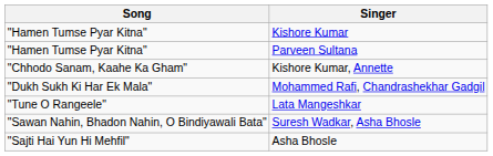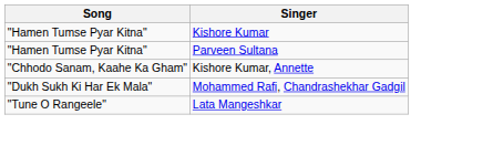 <table class="wikitable">
 <tr>
 <th>Song</th>
 <th>Singer</th>
 </tr>
 <tr>
 <td>"Hamen Tumse Pyar Kitna"</td>
 <td><a href='#'>Kishore Kumar</a></td>
 </tr>
 <tr>
 <td>"Hamen Tumse Pyar Kitna"</td>
 <td><a href='#'>Parveen Sultana</a></td>
 </tr>
 <tr>
 <td>"Chhodo Sanam, Kaahe Ka Gham"</td>
 <td>Kishore Kumar, <a href='#'>Annette</a></td>
 </tr>
 <tr>
 <td>"Dukh Sukh Ki Har Ek Mala"</td>
 <td><a href='#'>Mohammed Rafi</a>, <a href='#'>Chandrashekhar Gadgil</a></td>
 </tr>
 <tr>
 <td>"Tune O Rangeele"</td>
 <td><a href='#'>Lata Mangeshkar</a></td>
 </tr>
-<tr>
-<td>"Sawan Nahin, Bhadon Nahin, O Bindiyawali Bata"</td>
-<td><a href='#'>Suresh Wadkar</a>, <a href='#'>Asha Bhosle</a></td>
-</tr>
-<tr>
-<td>"Sajti Hai Yun Hi Mehfil"</td>
-<td>Asha Bhosle</td>
-</tr>
 </table>
